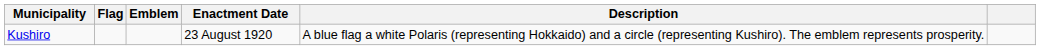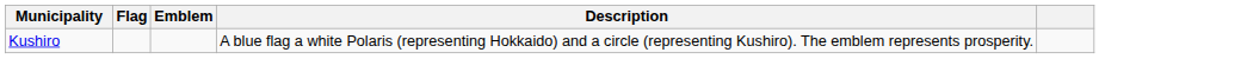 <table class="wikitable">
 <tr>
 <th style="width:12ch;">Municipality</th>
 <th>Flag</th>
 <th>Emblem</th>
-<th style="width:16ch;">Enactment Date</th>
 <th>Description</th>
 <th style="width:6ch;"></th>
 </tr>
 <tr>
 <td><a href='#'>Kushiro</a></td>
 <td></td>
 <td></td>
-<td>23 August 1920</td>
 <td>A blue flag a white Polaris (representing Hokkaido) and a circle (representing Kushiro). The emblem represents prosperity.</td>
 <td></td>
 </tr>
 </table>
